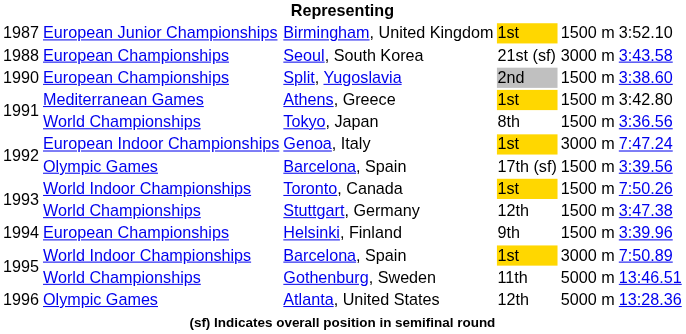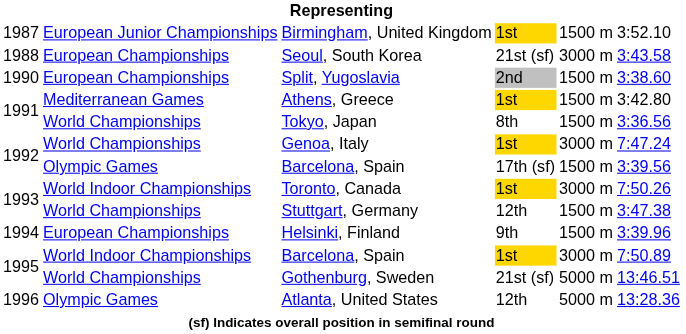 <table>
 <tr>
 <th colspan="6">Representing </th>
 </tr>
 <tr>
 <td>1987</td>
 <td><a href='#'>European Junior Championships</a></td>
 <td><a href='#'>Birmingham</a>, United Kingdom</td>
 <td bgcolor=gold>1st</td>
 <td>1500 m</td>
 <td>3:52.10 </td>
 </tr>
 <tr>
 <td>1988</td>
 <td><a href='#'>European Championships</a></td>
 <td><a href='#'>Seoul</a>, South Korea</td>
 <td>21st (sf)</td>
 <td>3000 m</td>
 <td><a href='#'>3:43.58</a></td>
 </tr>
 <tr>
 <td>1990</td>
 <td><a href='#'>European Championships</a></td>
 <td><a href='#'>Split</a>, <a href='#'>Yugoslavia</a></td>
 <td bgcolor=silver>2nd</td>
 <td>1500 m</td>
 <td><a href='#'>3:38.60</a></td>
 </tr>
 <tr>
 <td rowspan=2>1991</td>
 <td><a href='#'>Mediterranean Games</a></td>
 <td><a href='#'>Athens</a>, Greece</td>
 <td bgcolor=gold>1st</td>
 <td>1500 m</td>
 <td>3:42.80 </td>
 </tr>
 <tr>
 <td><a href='#'>World Championships</a></td>
 <td><a href='#'>Tokyo</a>, Japan</td>
 <td>8th</td>
 <td>1500 m</td>
 <td><a href='#'>3:36.56</a></td>
 </tr>
 <tr>
 <td rowspan=2>1992</td>
-<td><a href='#'>European Indoor Championships</a></td>
+<td><a href='#'>World Championships</a></td>
 <td><a href='#'>Genoa</a>, Italy</td>
 <td bgcolor=gold>1st</td>
 <td>3000 m</td>
 <td><a href='#'>7:47.24</a></td>
 </tr>
 <tr>
 <td><a href='#'>Olympic Games</a></td>
 <td><a href='#'>Barcelona</a>, Spain</td>
 <td>17th (sf)</td>
 <td>1500 m</td>
 <td><a href='#'>3:39.56</a></td>
 </tr>
 <tr>
 <td rowspan=2>1993</td>
 <td><a href='#'>World Indoor Championships</a></td>
 <td><a href='#'>Toronto</a>, Canada</td>
 <td bgcolor=gold>1st</td>
-<td>1500 m</td>
+<td>3000 m</td>
 <td><a href='#'>7:50.26</a></td>
 </tr>
 <tr>
 <td><a href='#'>World Championships</a></td>
 <td><a href='#'>Stuttgart</a>, Germany</td>
 <td>12th</td>
 <td>1500 m</td>
 <td><a href='#'>3:47.38</a></td>
 </tr>
 <tr>
 <td>1994</td>
 <td><a href='#'>European Championships</a></td>
 <td><a href='#'>Helsinki</a>, Finland</td>
 <td>9th</td>
 <td>1500 m</td>
 <td><a href='#'>3:39.96</a></td>
 </tr>
 <tr>
 <td rowspan=2>1995</td>
 <td><a href='#'>World Indoor Championships</a></td>
 <td><a href='#'>Barcelona</a>, Spain</td>
 <td bgcolor=gold>1st</td>
 <td>3000 m</td>
 <td><a href='#'>7:50.89</a></td>
 </tr>
 <tr>
 <td><a href='#'>World Championships</a></td>
 <td><a href='#'>Gothenburg</a>, Sweden</td>
-<td>11th</td>
+<td>21st (sf)</td>
 <td>5000 m</td>
 <td><a href='#'>13:46.51</a></td>
 </tr>
 <tr>
 <td>1996</td>
 <td><a href='#'>Olympic Games</a></td>
 <td><a href='#'>Atlanta</a>, United States</td>
 <td>12th</td>
 <td>5000 m</td>
 <td><a href='#'>13:28.36</a></td>
 </tr>
 <tr>
 <th colspan=6><small><strong>(sf) Indicates overall position in semifinal round</strong></small></th>
 </tr>
 </table>
